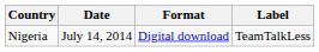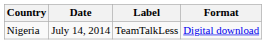 <table class="wikitable sortable">
 <tr>
 <th>Country</th>
 <th>Date</th>
+<th>Label</th>
 <th>Format</th>
-<th>Label</th>
 </tr>
 <tr>
 <td>Nigeria</td>
 <td>July 14, 2014</td>
+<td>TeamTalkLess</td>
 <td><a href='#'>Digital download</a></td>
-<td>TeamTalkLess</td>
 </tr>
 </table>
